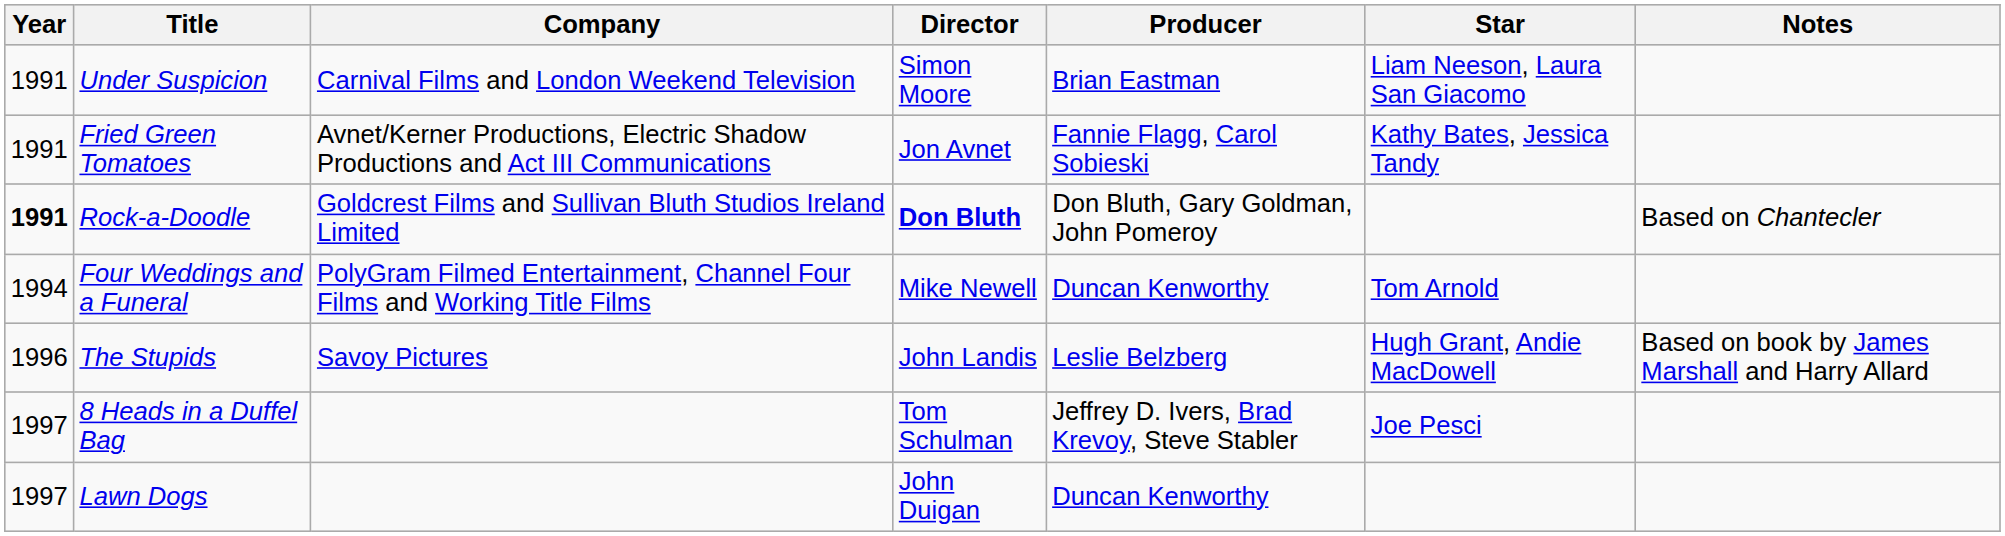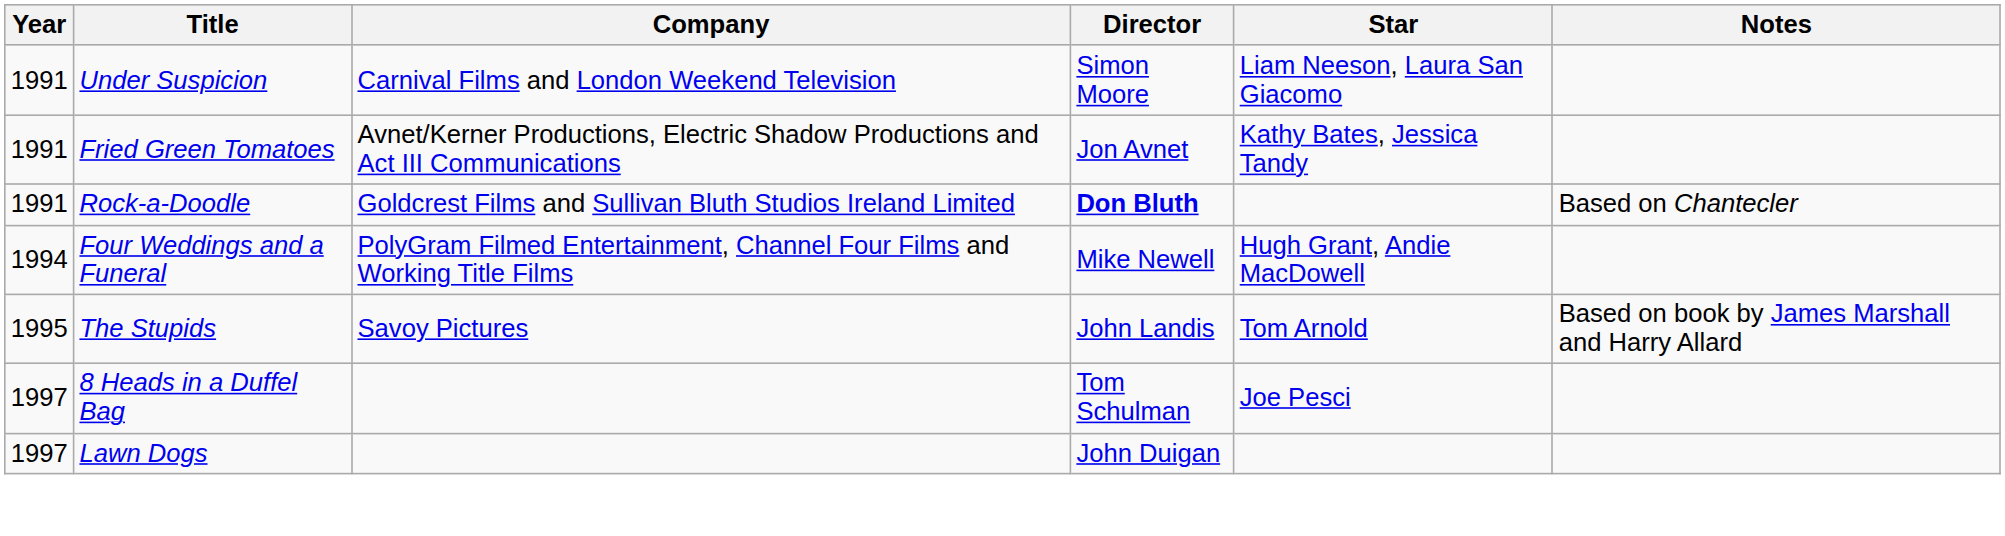 <table class="wikitable sortable">
 <tr>
 <th>Year</th>
 <th>Title</th>
 <th>Company</th>
 <th>Director</th>
-<th>Producer</th>
 <th>Star</th>
 <th>Notes</th>
 </tr>
 <tr>
 <td>1991</td>
 <td><em><a href='#'>Under Suspicion</a></em></td>
 <td><a href='#'>Carnival Films</a> and <a href='#'>London Weekend Television</a></td>
 <td><a href='#'>Simon Moore</a></td>
-<td><a href='#'>Brian Eastman</a></td>
 <td><a href='#'>Liam Neeson</a>, <a href='#'>Laura San Giacomo</a></td>
 <td></td>
 </tr>
 <tr>
 <td>1991</td>
 <td><em><a href='#'>Fried Green Tomatoes</a></em></td>
 <td>Avnet/Kerner Productions, Electric Shadow Productions and <a href='#'>Act III Communications</a></td>
 <td><a href='#'>Jon Avnet</a></td>
-<td><a href='#'>Fannie Flagg</a>, <a href='#'>Carol Sobieski</a></td>
 <td><a href='#'>Kathy Bates</a>, <a href='#'>Jessica Tandy</a></td>
 <td></td>
 </tr>
 <tr>
-<td><strong>1991</strong></td>
+<td>1991</td>
 <td><em><a href='#'>Rock-a-Doodle</a></em></td>
 <td><a href='#'>Goldcrest Films</a> and <a href='#'>Sullivan Bluth Studios Ireland Limited</a></td>
 <td><strong><a href='#'>Don Bluth</a></strong></td>
-<td>Don Bluth, Gary Goldman, John Pomeroy</td>
 <td></td>
 <td>Based on <em>Chantecler</em></td>
 </tr>
 <tr>
 <td>1994</td>
 <td><em><a href='#'>Four Weddings and a Funeral</a></em></td>
 <td><a href='#'>PolyGram Filmed Entertainment</a>, <a href='#'>Channel Four Films</a> and <a href='#'>Working Title Films</a></td>
 <td><a href='#'>Mike Newell</a></td>
-<td><a href='#'>Duncan Kenworthy</a></td>
-<td><a href='#'>Tom Arnold</a></td>
+<td><a href='#'>Hugh Grant</a>, <a href='#'>Andie MacDowell</a></td>
 <td></td>
 </tr>
 <tr>
-<td>1996</td>
+<td>1995</td>
 <td><em><a href='#'>The Stupids</a></em></td>
 <td><a href='#'>Savoy Pictures</a></td>
 <td><a href='#'>John Landis</a></td>
-<td><a href='#'>Leslie Belzberg</a></td>
-<td><a href='#'>Hugh Grant</a>, <a href='#'>Andie MacDowell</a></td>
+<td><a href='#'>Tom Arnold</a></td>
 <td>Based on book by <a href='#'>James Marshall</a> and Harry Allard</td>
 </tr>
 <tr>
 <td>1997</td>
 <td><em><a href='#'>8 Heads in a Duffel Bag</a></em></td>
 <td></td>
 <td><a href='#'>Tom Schulman</a></td>
-<td>Jeffrey D. Ivers, <a href='#'>Brad Krevoy</a>, Steve Stabler</td>
 <td><a href='#'>Joe Pesci</a></td>
 <td></td>
 </tr>
 <tr>
 <td>1997</td>
 <td><em><a href='#'>Lawn Dogs</a></em></td>
 <td></td>
 <td><a href='#'>John Duigan</a></td>
-<td><a href='#'>Duncan Kenworthy</a></td>
 <td></td>
 <td></td>
 </tr>
 </table>
